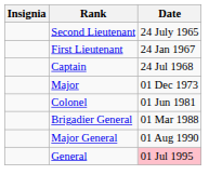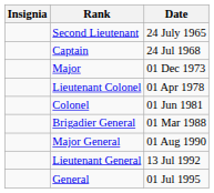 <table class="wikitable">
 <tr>
 <th>Insignia</th>
 <th>Rank</th>
 <th>Date</th>
 </tr>
 <tr>
 <td></td>
 <td><a href='#'>Second Lieutenant</a></td>
 <td>24 July 1965</td>
 </tr>
 <tr>
 <td></td>
-<td><a href='#'>First Lieutenant</a></td>
-<td>24 Jan 1967</td>
-</tr>
-<tr>
-<td></td>
 <td><a href='#'>Captain</a></td>
 <td>24 Jul 1968</td>
 </tr>
 <tr>
 <td></td>
 <td><a href='#'>Major</a></td>
 <td>01 Dec 1973</td>
+</tr>
+<tr>
+<td></td>
+<td><a href='#'>Lieutenant Colonel</a></td>
+<td>01 Apr 1978</td>
 </tr>
 <tr>
 <td></td>
 <td><a href='#'>Colonel</a></td>
 <td>01 Jun 1981</td>
 </tr>
 <tr>
 <td></td>
 <td><a href='#'>Brigadier General</a></td>
 <td>01 Mar 1988</td>
 </tr>
 <tr>
 <td></td>
 <td><a href='#'>Major General</a></td>
 <td>01 Aug 1990</td>
 </tr>
 <tr>
 <td></td>
+<td><a href='#'>Lieutenant General</a></td>
+<td>13 Jul 1992</td>
+</tr>
+<tr>
+<td></td>
 <td><a href='#'>General</a></td>
-<td style="background: pink;">01 Jul 1995</td>
+<td>01 Jul 1995</td>
 </tr>
 </table>
